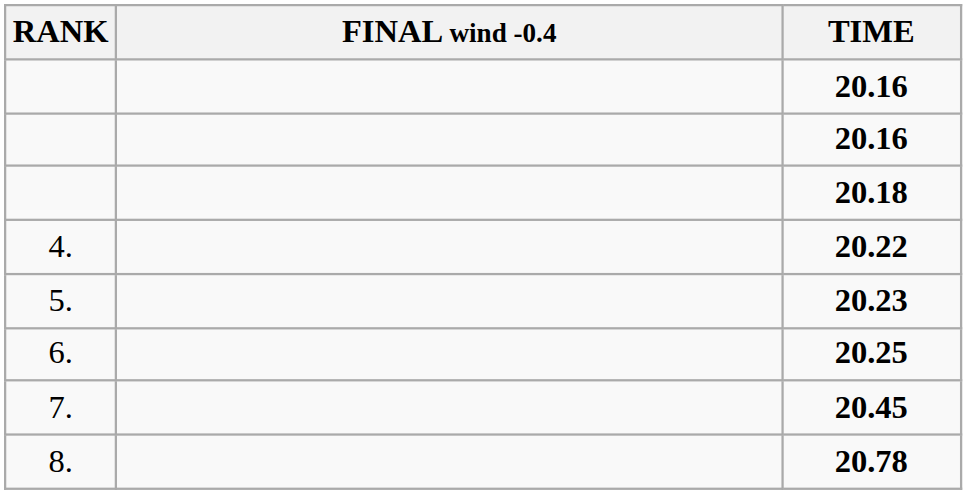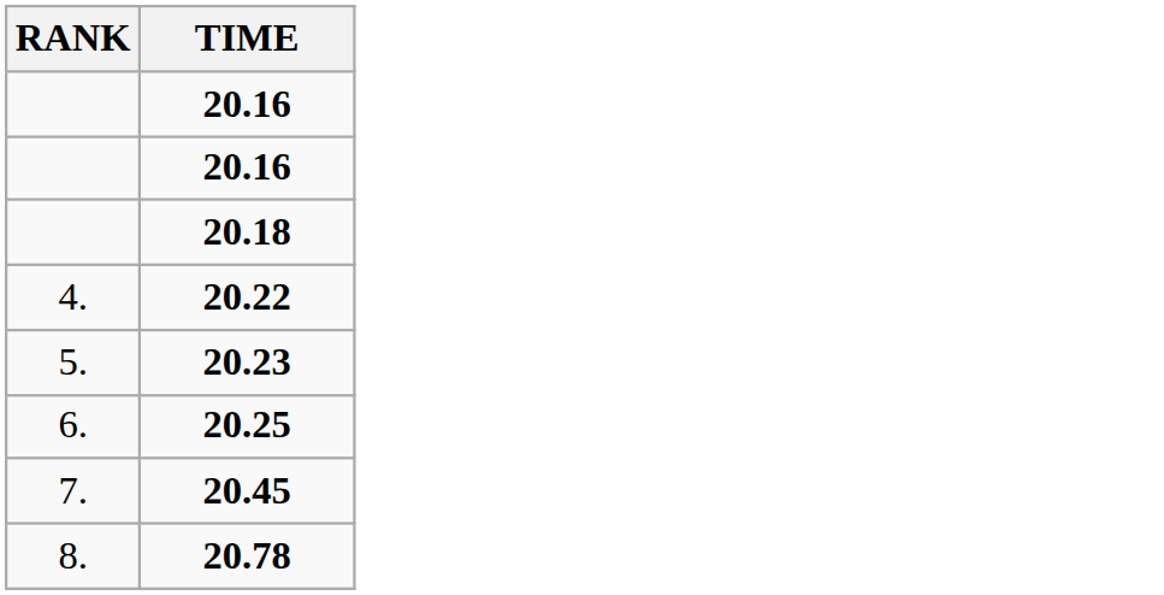 <table class="wikitable" style="border-collapse: collapse; font-size: 90%;">
 <tr>
 <th>RANK</th>
-<th style="width: 20em">FINAL <small>wind -0.4</small></th>
 <th style="width: 5em">TIME</th>
 </tr>
 <tr>
 <td align="center"></td>
-<td></td>
 <td align="center"><strong>20.16</strong></td>
 </tr>
 <tr>
 <td align="center"></td>
-<td></td>
 <td align="center"><strong>20.16</strong></td>
 </tr>
 <tr>
 <td align="center"></td>
-<td></td>
 <td align="center"><strong>20.18</strong></td>
 </tr>
 <tr>
 <td align="center">4.</td>
-<td></td>
 <td align="center"><strong>20.22</strong></td>
 </tr>
 <tr>
 <td align="center">5.</td>
-<td></td>
 <td align="center"><strong>20.23</strong></td>
 </tr>
 <tr>
 <td align="center">6.</td>
-<td></td>
 <td align="center"><strong>20.25</strong></td>
 </tr>
 <tr>
 <td align="center">7.</td>
-<td></td>
 <td align="center"><strong>20.45</strong></td>
 </tr>
 <tr>
 <td align="center">8.</td>
-<td></td>
 <td align="center"><strong>20.78</strong></td>
 </tr>
 </table>
